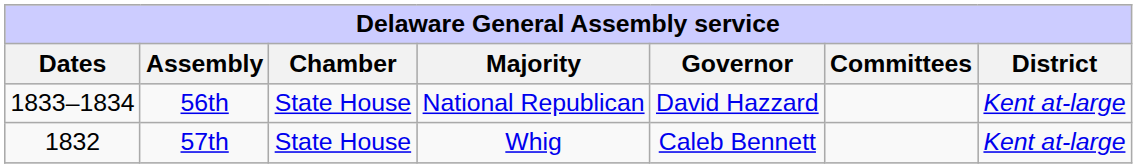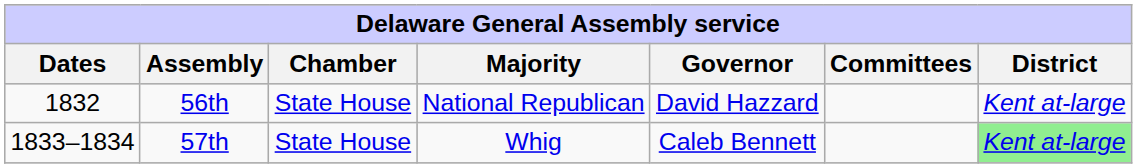 <table class=wikitable style="text-align: center;" align="center">
 <tr bgcolor=#cccccc>
 <th colspan=7 style="background: #ccccff;">Delaware General Assembly service</th>
 </tr>
 <tr>
 <th><strong>Dates</strong></th>
 <th><strong>Assembly</strong></th>
 <th><strong>Chamber</strong></th>
 <th><strong>Majority</strong></th>
 <th><strong>Governor</strong></th>
 <th><strong>Committees</strong></th>
 <th><strong>District</strong></th>
 </tr>
 <tr>
-<td>1833–1834</td>
+<td>1832</td>
 <td><a href='#'>56th</a></td>
 <td><a href='#'>State House</a></td>
 <td><a href='#'>National Republican</a></td>
 <td><a href='#'>David Hazzard</a></td>
 <td></td>
 <td><a href='#'><em>Kent at-large</em></a></td>
 </tr>
 <tr>
-<td>1832</td>
+<td>1833–1834</td>
 <td><a href='#'>57th</a></td>
 <td><a href='#'>State House</a></td>
 <td><a href='#'>Whig</a></td>
 <td><a href='#'>Caleb Bennett</a></td>
 <td></td>
-<td><a href='#'><em>Kent at-large</em></a></td>
+<td style="background: lightgreen;"><a href='#'><em>Kent at-large</em></a></td>
 </tr>
 </table>
